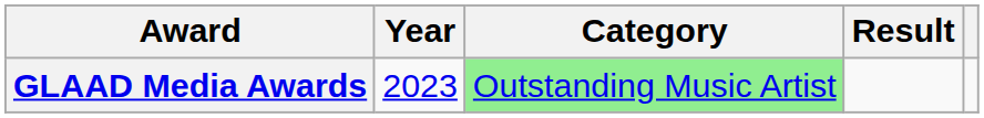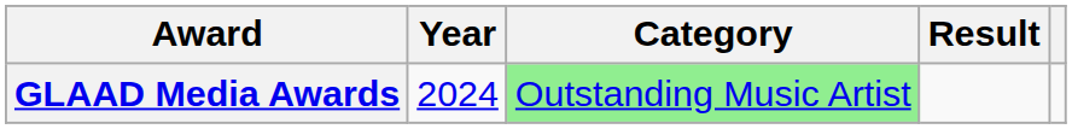 <table class="wikitable sortable plainrowheaders" style="border:none; margin:0;">
 <tr>
 <th scope="col">Award</th>
 <th scope="col">Year</th>
 <th scope="col">Category</th>
 <th scope="col">Result</th>
 <th scope="col" class="unsortable"></th>
 </tr>
 <tr>
 <th scope="row"><a href='#'>GLAAD Media Awards</a></th>
-<td><a href='#'>2023</a></td>
+<td><a href='#'>2024</a></td>
 <td style="background: lightgreen;"><a href='#'>Outstanding Music Artist</a></td>
 <td></td>
 <td style="text-align:center;"></td>
 </tr>
 </table>
